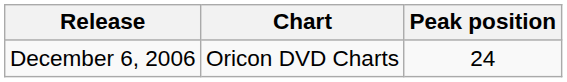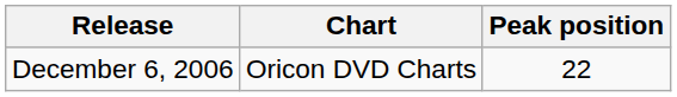 <table class="wikitable">
 <tr>
 <th>Release</th>
 <th>Chart</th>
 <th>Peak position</th>
 </tr>
 <tr>
 <td>December 6, 2006</td>
 <td>Oricon DVD Charts</td>
-<td align="center">24</td>
+<td align="center">22</td>
 </tr>
 </table>
